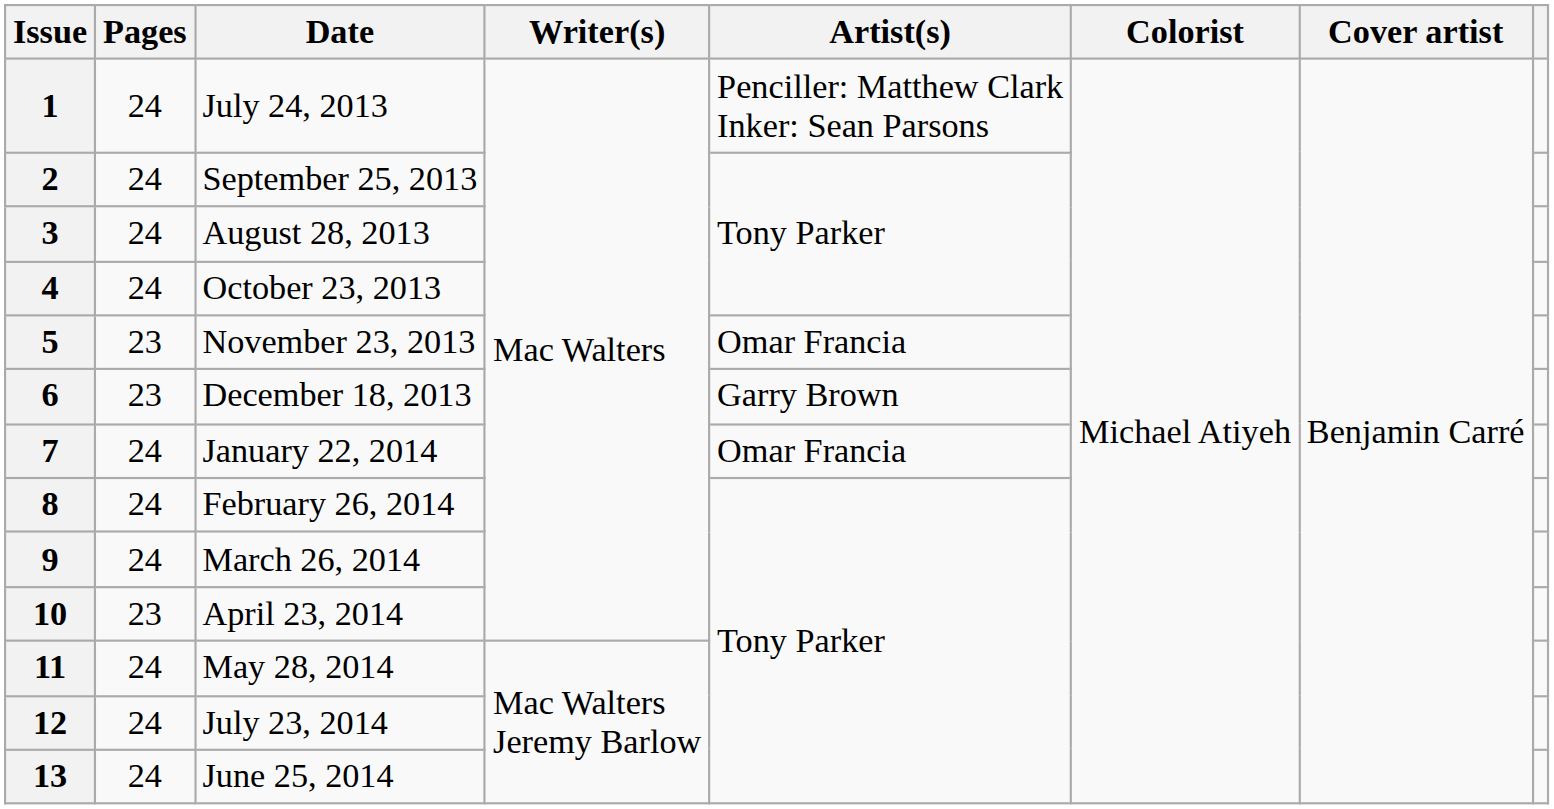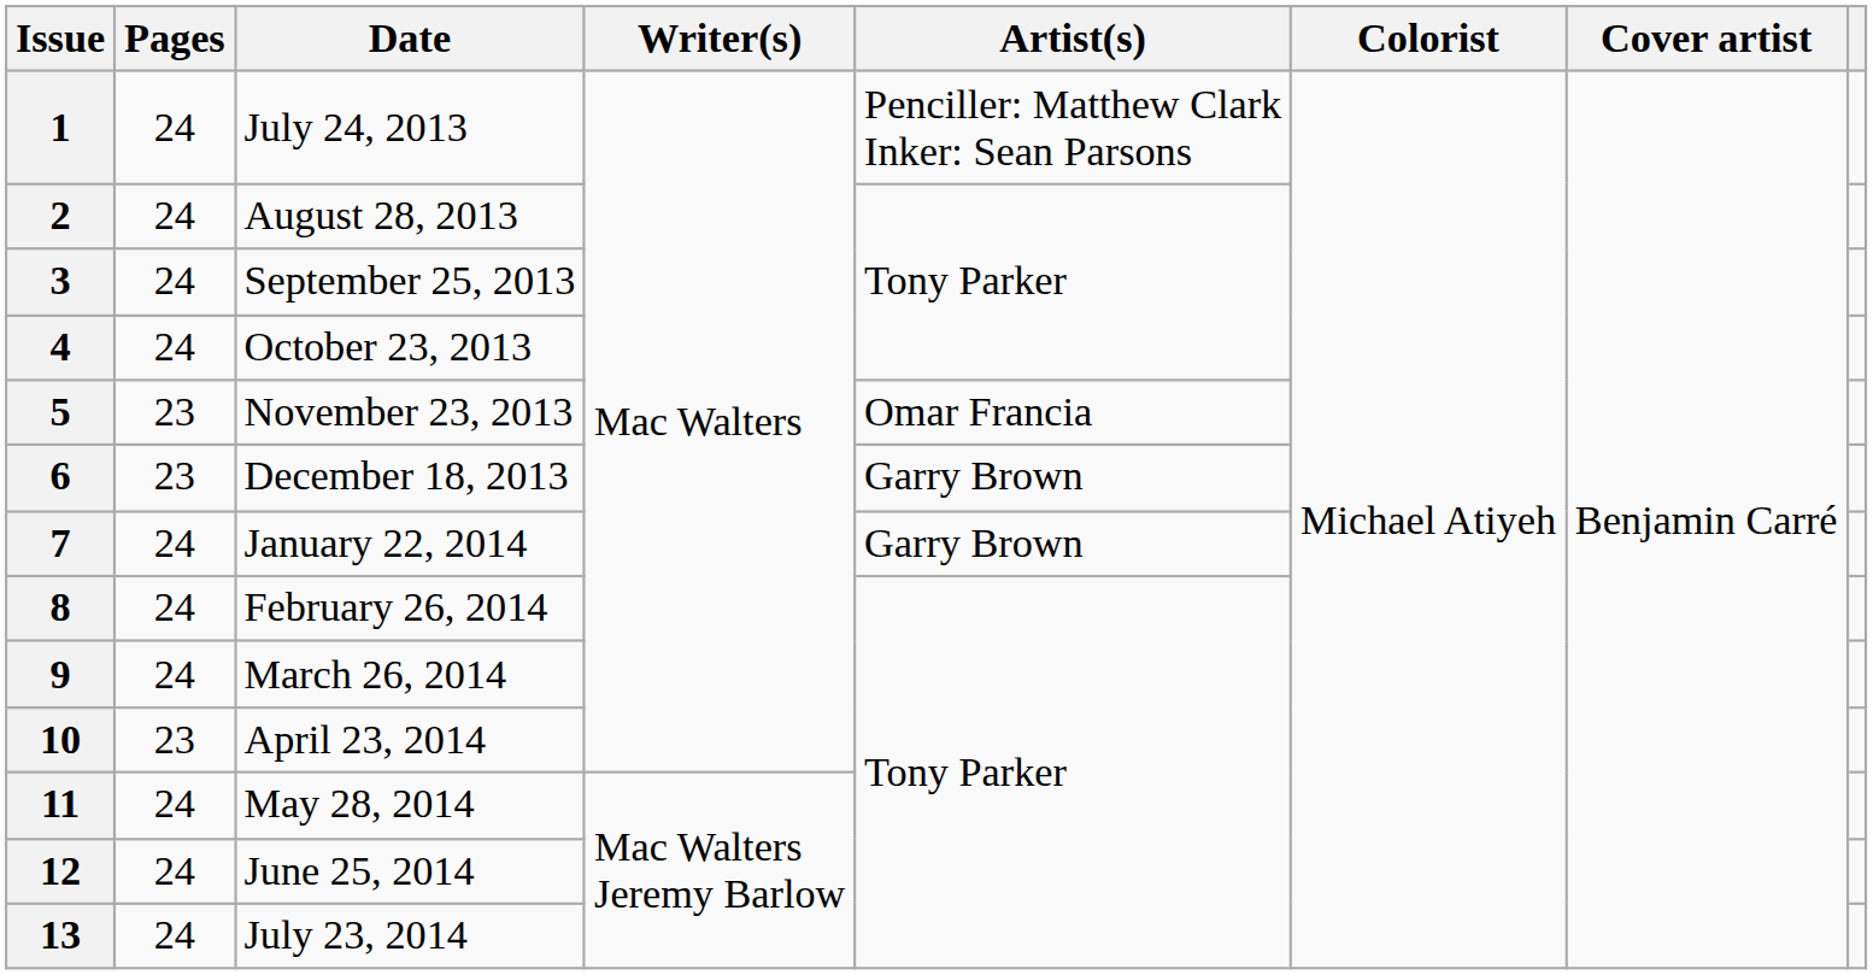 <table class="wikitable">
 <tr>
 <th>Issue</th>
 <th>Pages</th>
 <th>Date</th>
 <th>Writer(s)</th>
 <th>Artist(s)</th>
 <th>Colorist</th>
 <th>Cover artist</th>
 <th></th>
 </tr>
 <tr>
 <th>1</th>
 <td align="center">24</td>
 <td>July 24, 2013</td>
 <td rowspan="10">Mac Walters</td>
 <td>Penciller: Matthew Clark<br>Inker: Sean Parsons</td>
 <td rowspan="13">Michael Atiyeh</td>
 <td rowspan="13">Benjamin Carré</td>
 <td align="center"></td>
 </tr>
 <tr>
 <th>2</th>
 <td align="center">24</td>
-<td>September 25, 2013</td>
+<td>August 28, 2013</td>
 <td rowspan="3">Tony Parker</td>
 <td align="center"></td>
 </tr>
 <tr>
 <th>3</th>
 <td align="center">24</td>
-<td>August 28, 2013</td>
+<td>September 25, 2013</td>
 <td align="center"></td>
 </tr>
 <tr>
 <th>4</th>
 <td align="center">24</td>
 <td>October 23, 2013</td>
 <td align="center"></td>
 </tr>
 <tr>
 <th>5</th>
 <td align="center">23</td>
 <td>November 23, 2013</td>
 <td>Omar Francia</td>
 <td align="center"></td>
 </tr>
 <tr>
 <th>6</th>
 <td align="center">23</td>
 <td>December 18, 2013</td>
 <td>Garry Brown</td>
 <td align="center"></td>
 </tr>
 <tr>
 <th>7</th>
 <td align="center">24</td>
 <td>January 22, 2014</td>
-<td>Omar Francia</td>
+<td>Garry Brown</td>
 <td align="center"></td>
 </tr>
 <tr>
 <th>8</th>
 <td align="center">24</td>
 <td>February 26, 2014</td>
 <td rowspan="6">Tony Parker</td>
 <td align="center"></td>
 </tr>
 <tr>
 <th>9</th>
 <td align="center">24</td>
 <td>March 26, 2014</td>
 <td align="center"></td>
 </tr>
 <tr>
 <th>10</th>
 <td align="center">23</td>
 <td>April 23, 2014</td>
 <td align="center"></td>
 </tr>
 <tr>
 <th>11</th>
 <td align="center">24</td>
 <td>May 28, 2014</td>
 <td rowspan="3">Mac Walters <br> Jeremy Barlow</td>
 <td align="center"></td>
 </tr>
 <tr>
 <th>12</th>
 <td align="center">24</td>
-<td>July 23, 2014</td>
+<td>June 25, 2014</td>
 <td align="center"></td>
 </tr>
 <tr>
 <th>13</th>
 <td align="center">24</td>
-<td>June 25, 2014</td>
+<td>July 23, 2014</td>
 <td align="center"></td>
 </tr>
 </table>
